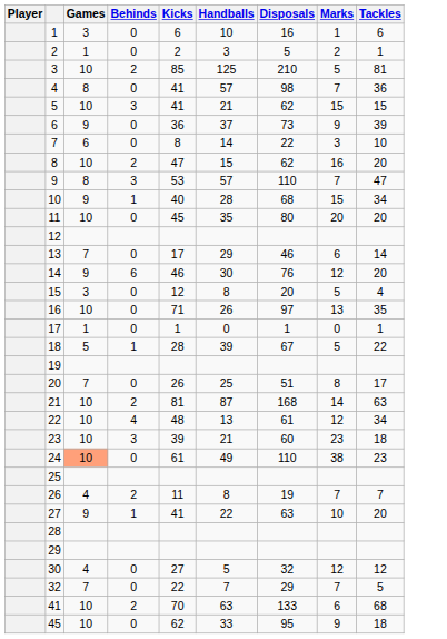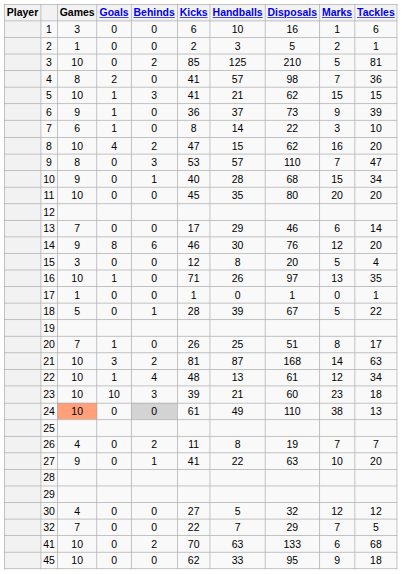 <table class="wikitable plainrowheaders sortable" style="text-align:center; font-size:95%">
 <tr>
 <th scope="col">Player</th>
 <th scope="col"></th>
 <th scope="col" width:3em>Games</th>
+<th scope="col" width:3em><a href='#'>Goals</a></th>
 <th scope="col" width:3em><a href='#'>Behinds</a></th>
 <th scope="col" width:3em><a href='#'>Kicks</a></th>
 <th scope="col" width:3em><a href='#'>Handballs</a></th>
 <th scope="col" width:3em><a href='#'>Disposals</a></th>
 <th scope="col" width:3em><a href='#'>Marks</a></th>
 <th scope="col" width:3em><a href='#'>Tackles</a></th>
 </tr>
 <tr>
 <th scope="row"></th>
 <td>1</td>
 <td>3</td>
 <td>0</td>
+<td>0</td>
 <td>6</td>
 <td>10</td>
 <td>16</td>
 <td>1</td>
 <td>6</td>
 </tr>
 <tr>
 <th scope="row"></th>
 <td>2</td>
 <td>1</td>
 <td>0</td>
+<td>0</td>
 <td>2</td>
 <td>3</td>
 <td>5</td>
 <td>2</td>
 <td>1</td>
 </tr>
 <tr>
 <th scope="row"></th>
 <td>3</td>
 <td>10</td>
+<td>0</td>
 <td>2</td>
 <td>85</td>
 <td>125</td>
 <td>210</td>
 <td>5</td>
 <td>81</td>
 </tr>
 <tr>
 <th scope="row"></th>
 <td>4</td>
 <td>8</td>
+<td>2</td>
 <td>0</td>
 <td>41</td>
 <td>57</td>
 <td>98</td>
 <td>7</td>
 <td>36</td>
 </tr>
 <tr>
 <th scope="row"></th>
 <td>5</td>
 <td>10</td>
+<td>1</td>
 <td>3</td>
 <td>41</td>
 <td>21</td>
 <td>62</td>
 <td>15</td>
 <td>15</td>
 </tr>
 <tr>
 <th scope="row"></th>
 <td>6</td>
 <td>9</td>
+<td>1</td>
 <td>0</td>
 <td>36</td>
 <td>37</td>
 <td>73</td>
 <td>9</td>
 <td>39</td>
 </tr>
 <tr>
 <th scope="row"></th>
 <td>7</td>
 <td>6</td>
+<td>1</td>
 <td>0</td>
 <td>8</td>
 <td>14</td>
 <td>22</td>
 <td>3</td>
 <td>10</td>
 </tr>
 <tr>
 <th scope="row"></th>
 <td>8</td>
 <td>10</td>
+<td>4</td>
 <td>2</td>
 <td>47</td>
 <td>15</td>
 <td>62</td>
 <td>16</td>
 <td>20</td>
 </tr>
 <tr>
 <th scope="row"></th>
 <td>9</td>
 <td>8</td>
+<td>0</td>
 <td>3</td>
 <td>53</td>
 <td>57</td>
 <td>110</td>
 <td>7</td>
 <td>47</td>
 </tr>
 <tr>
 <th scope="row"></th>
 <td>10</td>
 <td>9</td>
+<td>0</td>
 <td>1</td>
 <td>40</td>
 <td>28</td>
 <td>68</td>
 <td>15</td>
 <td>34</td>
 </tr>
 <tr>
 <th scope="row"></th>
 <td>11</td>
 <td>10</td>
+<td>0</td>
 <td>0</td>
 <td>45</td>
 <td>35</td>
 <td>80</td>
 <td>20</td>
 <td>20</td>
 </tr>
 <tr>
 <th scope="row"></th>
 <td>12</td>
 <td></td>
 <td></td>
 <td></td>
 <td></td>
 <td></td>
 <td></td>
 <td></td>
+<td></td>
 </tr>
 <tr>
 <th scope="row"></th>
 <td>13</td>
 <td>7</td>
+<td>0</td>
 <td>0</td>
 <td>17</td>
 <td>29</td>
 <td>46</td>
 <td>6</td>
 <td>14</td>
 </tr>
 <tr>
 <th scope="row"></th>
 <td>14</td>
 <td>9</td>
+<td>8</td>
 <td>6</td>
 <td>46</td>
 <td>30</td>
 <td>76</td>
 <td>12</td>
 <td>20</td>
 </tr>
 <tr>
 <th scope="row"></th>
 <td>15</td>
 <td>3</td>
 <td>0</td>
+<td>0</td>
 <td>12</td>
 <td>8</td>
 <td>20</td>
 <td>5</td>
 <td>4</td>
 </tr>
 <tr>
 <th scope="row"></th>
 <td>16</td>
 <td>10</td>
+<td>1</td>
 <td>0</td>
 <td>71</td>
 <td>26</td>
 <td>97</td>
 <td>13</td>
 <td>35</td>
 </tr>
 <tr>
 <th scope="row"></th>
 <td>17</td>
 <td>1</td>
 <td>0</td>
+<td>0</td>
 <td>1</td>
 <td>0</td>
 <td>1</td>
 <td>0</td>
 <td>1</td>
 </tr>
 <tr>
 <th scope="row"></th>
 <td>18</td>
 <td>5</td>
+<td>0</td>
 <td>1</td>
 <td>28</td>
 <td>39</td>
 <td>67</td>
 <td>5</td>
 <td>22</td>
 </tr>
 <tr>
 <th scope="row"></th>
 <td>19</td>
 <td></td>
 <td></td>
 <td></td>
 <td></td>
 <td></td>
 <td></td>
 <td></td>
+<td></td>
 </tr>
 <tr>
 <th scope="row"></th>
 <td>20</td>
 <td>7</td>
+<td>1</td>
 <td>0</td>
 <td>26</td>
 <td>25</td>
 <td>51</td>
 <td>8</td>
 <td>17</td>
 </tr>
 <tr>
 <th scope="row"></th>
 <td>21</td>
 <td>10</td>
+<td>3</td>
 <td>2</td>
 <td>81</td>
 <td>87</td>
 <td>168</td>
 <td>14</td>
 <td>63</td>
 </tr>
 <tr>
 <th scope="row"></th>
 <td>22</td>
 <td>10</td>
+<td>1</td>
 <td>4</td>
 <td>48</td>
 <td>13</td>
 <td>61</td>
 <td>12</td>
 <td>34</td>
 </tr>
 <tr>
 <th scope="row"></th>
 <td>23</td>
+<td>10</td>
 <td>10</td>
 <td>3</td>
 <td>39</td>
 <td>21</td>
 <td>60</td>
 <td>23</td>
 <td>18</td>
 </tr>
 <tr>
 <th scope="row"></th>
 <td>24</td>
 <td style="background: lightsalmon;">10</td>
 <td>0</td>
+<td style="background: lightgrey;">0</td>
 <td>61</td>
 <td>49</td>
 <td>110</td>
 <td>38</td>
-<td>23</td>
+<td>13</td>
 </tr>
 <tr>
 <th scope="row"></th>
 <td>25</td>
+<td></td>
 <td></td>
 <td></td>
 <td></td>
 <td></td>
 <td></td>
 <td></td>
 <td></td>
 </tr>
 <tr>
 <th scope="row"></th>
 <td>26</td>
 <td>4</td>
+<td>0</td>
 <td>2</td>
 <td>11</td>
 <td>8</td>
 <td>19</td>
 <td>7</td>
 <td>7</td>
 </tr>
 <tr>
 <th scope="row"></th>
 <td>27</td>
 <td>9</td>
+<td>0</td>
 <td>1</td>
 <td>41</td>
 <td>22</td>
 <td>63</td>
 <td>10</td>
 <td>20</td>
 </tr>
 <tr>
 <th scope="row"></th>
 <td>28</td>
+<td></td>
 <td></td>
 <td></td>
 <td></td>
 <td></td>
 <td></td>
 <td></td>
 <td></td>
 </tr>
 <tr>
 <th scope="row"></th>
 <td>29</td>
 <td></td>
 <td></td>
 <td></td>
 <td></td>
 <td></td>
 <td></td>
 <td></td>
+<td></td>
 </tr>
 <tr>
 <th scope="row"></th>
 <td>30</td>
 <td>4</td>
+<td>0</td>
 <td>0</td>
 <td>27</td>
 <td>5</td>
 <td>32</td>
 <td>12</td>
 <td>12</td>
 </tr>
 <tr>
 <th scope="row"></th>
 <td>32</td>
 <td>7</td>
 <td>0</td>
+<td>0</td>
 <td>22</td>
 <td>7</td>
 <td>29</td>
 <td>7</td>
 <td>5</td>
 </tr>
 <tr>
 <th scope="row"></th>
 <td>41</td>
 <td>10</td>
+<td>0</td>
 <td>2</td>
 <td>70</td>
 <td>63</td>
 <td>133</td>
 <td>6</td>
 <td>68</td>
 </tr>
 <tr>
 <th scope="row"></th>
 <td>45</td>
 <td>10</td>
 <td>0</td>
+<td>0</td>
 <td>62</td>
 <td>33</td>
 <td>95</td>
 <td>9</td>
 <td>18</td>
 </tr>
 </table>
